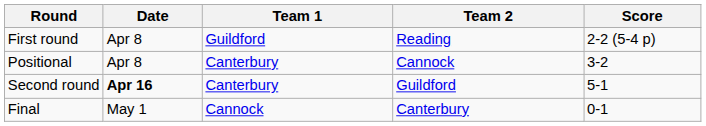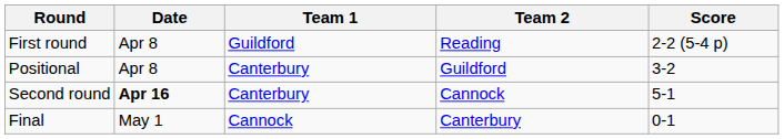 <table class="wikitable" style="font-size: 100%">
 <tr>
 <th width=100>Round</th>
 <th width=100>Date</th>
 <th width=200>Team 1</th>
 <th width=200>Team 2</th>
 <th width=120>Score</th>
 </tr>
 <tr>
 <td>First round</td>
 <td>Apr 8</td>
 <td><a href='#'>Guildford</a></td>
 <td><a href='#'>Reading</a></td>
 <td>2-2 (5-4 p)</td>
 </tr>
 <tr>
 <td>Positional</td>
 <td>Apr 8</td>
 <td><a href='#'>Canterbury</a></td>
-<td><a href='#'>Cannock</a></td>
+<td><a href='#'>Guildford</a></td>
 <td>3-2</td>
 </tr>
 <tr>
 <td>Second round</td>
 <td><strong>Apr 16</strong></td>
 <td><a href='#'>Canterbury</a></td>
-<td><a href='#'>Guildford</a></td>
+<td><a href='#'>Cannock</a></td>
 <td>5-1</td>
 </tr>
 <tr>
 <td>Final </td>
 <td>May 1</td>
 <td><a href='#'>Cannock</a></td>
 <td><a href='#'>Canterbury</a></td>
 <td>0-1</td>
 </tr>
 </table>
